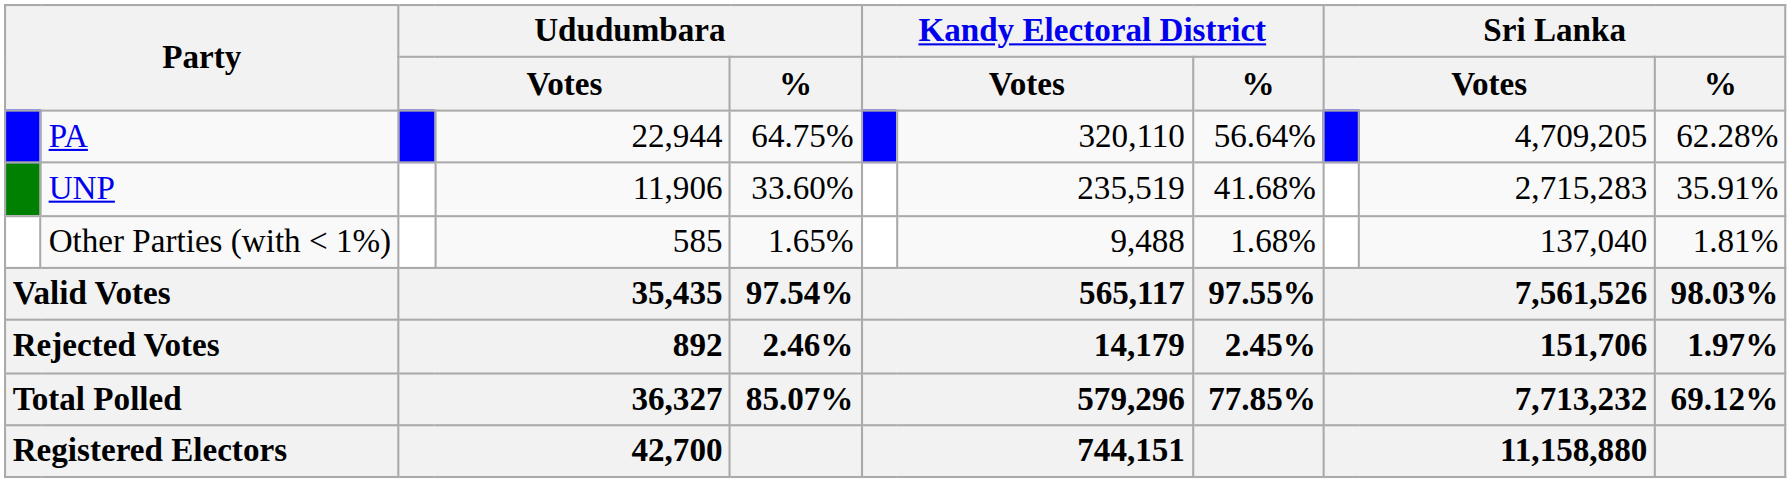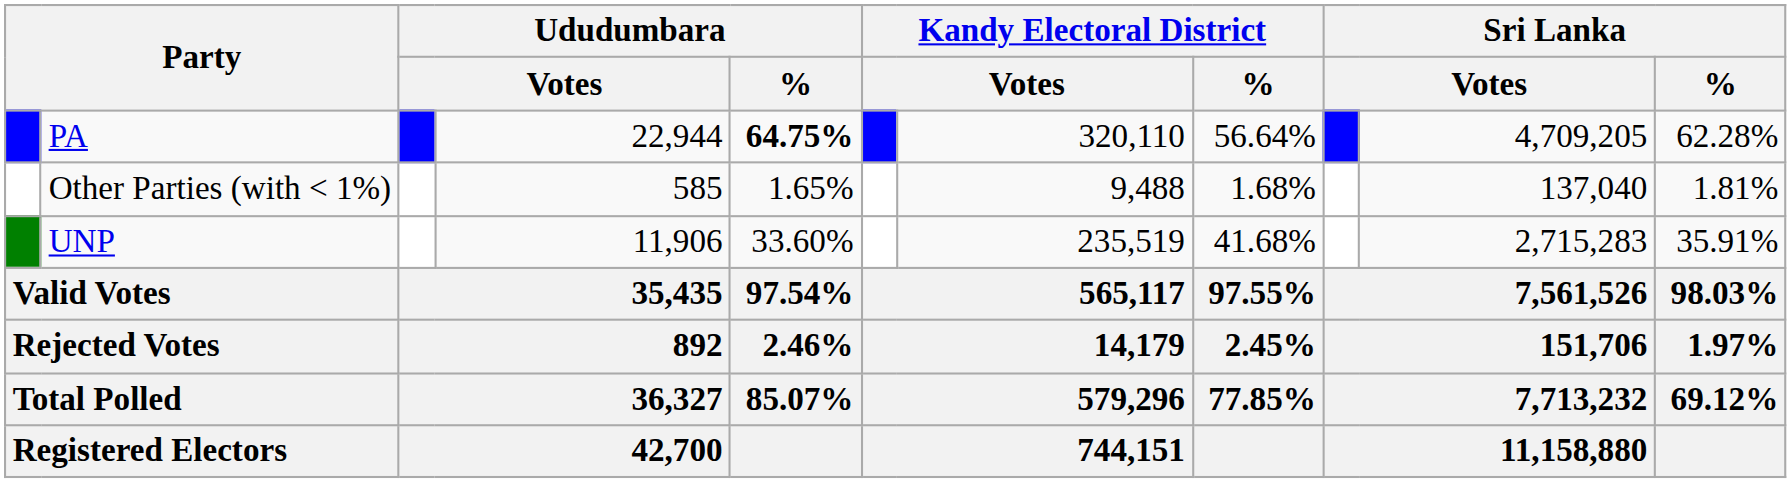 <table class="wikitable">
 <tr>
 <th colspan="2" width="144px"rowspan="2">Party</th>
 <th colspan="3" width="216px">Ududumbara</th>
 <th colspan="3" width="216px"><a href='#'>Kandy Electoral District</a></th>
 <th colspan="3" width="216px">Sri Lanka</th>
 </tr>
 <tr>
 <th colspan="2" width="144px">Votes</th>
 <th>%</th>
 <th colspan="2" width="144px">Votes</th>
 <th>%</th>
 <th colspan="2" width="144px">Votes</th>
 <th>%</th>
 </tr>
 <tr>
 <td style="background-color:blue;" width="10px"></td>
 <td style="text-align:left;"><a href='#'>PA</a></td>
 <td style="background-color:blue;" width="10px"></td>
 <td style="text-align:right;">22,944</td>
-<td style="text-align:right;">64.75%</td>
+<td style="text-align:right;"><strong>64.75%</strong></td>
 <td style="background-color:blue;" width="10px"></td>
 <td style="text-align:right;">320,110</td>
 <td style="text-align:right;">56.64%</td>
 <td style="background-color:blue;" width="10px"></td>
 <td style="text-align:right;">4,709,205</td>
 <td style="text-align:right;">62.28%</td>
+</tr>
+<tr>
+<td style="background-color:white;" width="10px"></td>
+<td style="text-align:left;">Other Parties (with < 1%)</td>
+<td style="background-color:white;" width="10px"></td>
+<td style="text-align:right;">585</td>
+<td style="text-align:right;">1.65%</td>
+<td style="background-color:white;" width="10px"></td>
+<td style="text-align:right;">9,488</td>
+<td style="text-align:right;">1.68%</td>
+<td style="background-color:white;" width="10px"></td>
+<td style="text-align:right;">137,040</td>
+<td style="text-align:right;">1.81%</td>
 </tr>
 <tr>
 <td style="background-color:green;" width="10px"></td>
 <td style="text-align:left;"><a href='#'>UNP</a></td>
 <td style="background-color:white;" width="10px"></td>
 <td style="text-align:right;">11,906</td>
 <td style="text-align:right;">33.60%</td>
 <td style="background-color:white;" width="10px"></td>
 <td style="text-align:right;">235,519</td>
 <td style="text-align:right;">41.68%</td>
 <td style="background-color:white;" width="10px"></td>
 <td style="text-align:right;">2,715,283</td>
 <td style="text-align:right;">35.91%</td>
-</tr>
-<tr>
-<td style="background-color:white;" width="10px"></td>
-<td style="text-align:left;">Other Parties (with < 1%)</td>
-<td style="background-color:white;" width="10px"></td>
-<td style="text-align:right;">585</td>
-<td style="text-align:right;">1.65%</td>
-<td style="background-color:white;" width="10px"></td>
-<td style="text-align:right;">9,488</td>
-<td style="text-align:right;">1.68%</td>
-<td style="background-color:white;" width="10px"></td>
-<td style="text-align:right;">137,040</td>
-<td style="text-align:right;">1.81%</td>
 </tr>
 <tr>
 <th colspan="2" width="144px"style="text-align:left;">Valid Votes</th>
 <th style="text-align:right;"colspan="2" width="144px">35,435</th>
 <th style="text-align:right;">97.54%</th>
 <th style="text-align:right;"colspan="2" width="144px">565,117</th>
 <th style="text-align:right;">97.55%</th>
 <th style="text-align:right;"colspan="2" width="144px">7,561,526</th>
 <th style="text-align:right;">98.03%</th>
 </tr>
 <tr>
 <th colspan="2" width="144px"style="text-align:left;">Rejected Votes</th>
 <th style="text-align:right;"colspan="2" width="144px">892</th>
 <th style="text-align:right;">2.46%</th>
 <th style="text-align:right;"colspan="2" width="144px">14,179</th>
 <th style="text-align:right;">2.45%</th>
 <th style="text-align:right;"colspan="2" width="144px">151,706</th>
 <th style="text-align:right;">1.97%</th>
 </tr>
 <tr>
 <th colspan="2" width="144px"style="text-align:left;">Total Polled</th>
 <th style="text-align:right;"colspan="2" width="144px">36,327</th>
 <th style="text-align:right;">85.07%</th>
 <th style="text-align:right;"colspan="2" width="144px">579,296</th>
 <th style="text-align:right;">77.85%</th>
 <th style="text-align:right;"colspan="2" width="144px">7,713,232</th>
 <th style="text-align:right;">69.12%</th>
 </tr>
 <tr>
 <th colspan="2" width="144px"style="text-align:left;">Registered Electors</th>
 <th style="text-align:right;"colspan="2" width="144px">42,700</th>
 <th></th>
 <th style="text-align:right;"colspan="2" width="144px">744,151</th>
 <th></th>
 <th style="text-align:right;"colspan="2" width="144px">11,158,880</th>
 <th></th>
 </tr>
 </table>
